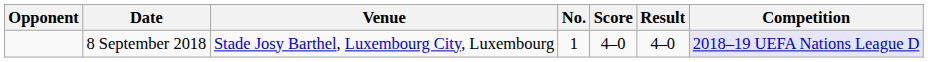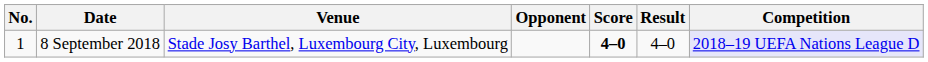 <table class="wikitable sortable">
 <tr>
-<th scope="col">Opponent</th>
+<th scope="col">No.</th>
 <th scope="col">Date</th>
 <th scope="col">Venue</th>
-<th scope="col">No.</th>
+<th scope="col">Opponent</th>
 <th scope="col">Score</th>
 <th scope="col">Result</th>
 <th scope="col">Competition</th>
 </tr>
 <tr>
-<td></td>
+<td align="center">1</td>
 <td>8 September 2018</td>
 <td><a href='#'>Stade Josy Barthel</a>, <a href='#'>Luxembourg City</a>, Luxembourg</td>
-<td align="center">1</td>
-<td align="center">4–0</td>
+<td></td>
+<td align="center"><strong>4–0</strong></td>
 <td align="center">4–0</td>
 <td style="background: lavender;"><a href='#'>2018–19 UEFA Nations League D</a></td>
 </tr>
 </table>
